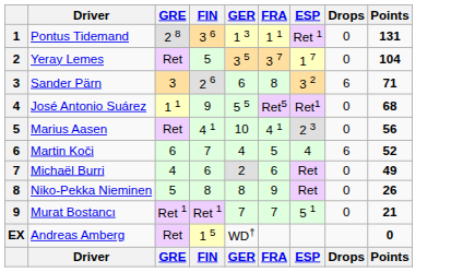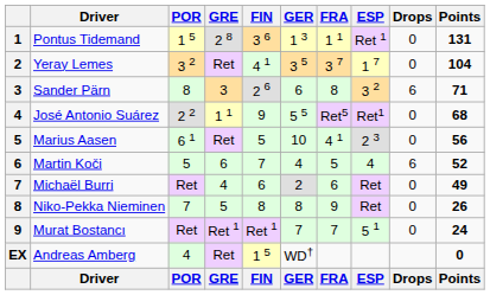 <table class="wikitable" style="font-size:85%; text-align:center">
 <tr>
 <th></th>
 <th>Driver</th>
+<th valign="top"><a href='#'>POR</a><br></th>
 <th valign="top"><a href='#'>GRE</a><br></th>
 <th valign="top"><a href='#'>FIN</a><br></th>
 <th valign="top"><a href='#'>GER</a><br></th>
 <th valign="top"><a href='#'>FRA</a><br></th>
 <th valign="top"><a href='#'>ESP</a><br></th>
 <th>Drops</th>
 <th>Points</th>
 </tr>
 <tr>
 <th>1</th>
 <td align="left"> <a href='#'>Pontus Tidemand</a></td>
+<td style="background:#ffffbf;">1 <sup>5</sup></td>
 <td style="background:#dfdfdf;">2 <sup>8</sup></td>
 <td style="background:#ffdf9f;">3 <sup>6</sup></td>
 <td style="background:#ffffbf;">1 <sup>3</sup></td>
 <td style="background:#ffffbf;">1 <sup>1</sup></td>
 <td style="background:#efcfff;">Ret <sup>1</sup></td>
 <td>0</td>
 <td><strong>131</strong></td>
 </tr>
 <tr>
 <th>2</th>
 <td align="left"> <a href='#'>Yeray Lemes</a></td>
+<td style="background:#ffdf9f;">3 <sup>2</sup></td>
 <td style="background:#efcfff;">Ret</td>
-<td style="background:#dfffdf;">5</td>
+<td style="background:#dfffdf;">4 <sup>1</sup></td>
 <td style="background:#ffdf9f;">3 <sup>5</sup></td>
 <td style="background:#ffdf9f;">3 <sup>7</sup></td>
 <td style="background:#ffffbf;">1 <sup>7</sup></td>
 <td>0</td>
 <td><strong>104</strong></td>
 </tr>
 <tr>
 <th>3</th>
 <td align="left"> <a href='#'>Sander Pärn</a></td>
+<td style="background:#dfffdf;">8</td>
 <td style="background:#ffdf9f;">3</td>
 <td style="background:#dfdfdf;">2 <sup>6</sup></td>
 <td style="background:#dfffdf;">6</td>
 <td style="background:#dfffdf;">8</td>
 <td style="background:#ffdf9f;">3 <sup>2</sup></td>
 <td>6</td>
 <td><strong>71</strong></td>
 </tr>
 <tr>
 <th>4</th>
 <td align="left"> <a href='#'>José Antonio Suárez</a></td>
+<td style="background:#dfdfdf;">2 <sup>2</sup></td>
 <td style="background:#ffffbf;">1 <sup>1</sup></td>
 <td style="background:#dfffdf;">9</td>
 <td style="background:#dfffdf;">5 <sup>5</sup></td>
 <td style="background:#efcfff;">Ret<sup>5</sup></td>
 <td style="background:#efcfff;">Ret<sup>1</sup></td>
 <td>0</td>
 <td><strong>68</strong></td>
 </tr>
 <tr>
 <th>5</th>
 <td align="left"> <a href='#'>Marius Aasen</a></td>
+<td style="background:#dfffdf;">6 <sup>1</sup></td>
 <td style="background:#efcfff;">Ret</td>
-<td style="background:#dfffdf;">4 <sup>1</sup></td>
+<td style="background:#dfffdf;">5</td>
 <td style="background:#dfffdf;">10</td>
 <td style="background:#dfffdf;">4 <sup>1</sup></td>
 <td style="background:#dfdfdf;">2 <sup>3</sup></td>
 <td>0</td>
 <td><strong>56</strong></td>
 </tr>
 <tr>
 <th>6</th>
 <td align="left"> <a href='#'>Martin Koči</a></td>
+<td style="background:#dfffdf;">5</td>
 <td style="background:#dfffdf;">6</td>
 <td style="background:#dfffdf;">7</td>
 <td style="background:#dfffdf;">4</td>
 <td style="background:#dfffdf;">5</td>
 <td style="background:#dfffdf;">4</td>
 <td>6</td>
 <td><strong>52</strong></td>
 </tr>
 <tr>
 <th>7</th>
 <td align="left"> <a href='#'>Michaël Burri</a></td>
+<td style="background:#efcfff;">Ret</td>
 <td style="background:#dfffdf;">4</td>
 <td style="background:#dfffdf;">6</td>
 <td style="background:#dfdfdf;">2</td>
 <td style="background:#dfffdf;">6</td>
 <td style="background:#efcfff;">Ret</td>
 <td>0</td>
 <td><strong>49</strong></td>
 </tr>
 <tr>
 <th>8</th>
 <td align="left"> <a href='#'>Niko-Pekka Nieminen</a></td>
+<td style="background:#dfffdf;">7</td>
 <td style="background:#dfffdf;">5</td>
 <td style="background:#dfffdf;">8</td>
 <td style="background:#dfffdf;">8</td>
 <td style="background:#dfffdf;">9</td>
 <td style="background:#efcfff;">Ret</td>
 <td>0</td>
 <td><strong>26</strong></td>
 </tr>
 <tr>
 <th>9</th>
 <td align="left"> <a href='#'>Murat Bostancı</a></td>
+<td style="background:#efcfff;">Ret</td>
 <td style="background:#efcfff;">Ret <sup>1</sup></td>
 <td style="background:#efcfff;">Ret <sup>1</sup></td>
 <td style="background:#dfffdf;">7</td>
 <td style="background:#dfffdf;">7</td>
 <td style="background:#dfffdf;">5 <sup>1</sup></td>
 <td>0</td>
-<td><strong>21</strong></td>
+<td><strong>24</strong></td>
 </tr>
 <tr>
 <th>EX</th>
 <td align="left"> <a href='#'>Andreas Amberg</a></td>
+<td style="background:#dfffdf;">4</td>
 <td style="background:#efcfff;">Ret</td>
 <td style="background:#ffffbf;">1 <sup>5</sup></td>
 <td>WD<sup>†</sup></td>
 <td></td>
 <td></td>
 <td></td>
 <td><strong>0</strong></td>
 </tr>
 <tr>
 <th></th>
 <th>Driver</th>
+<th valign="top"><a href='#'>POR</a><br></th>
 <th valign="top"><a href='#'>GRE</a><br></th>
 <th valign="top"><a href='#'>FIN</a><br></th>
 <th valign="top"><a href='#'>GER</a><br></th>
 <th valign="top"><a href='#'>FRA</a><br></th>
 <th valign="top"><a href='#'>ESP</a><br></th>
 <th>Drops</th>
 <th>Points</th>
 </tr>
 </table>
